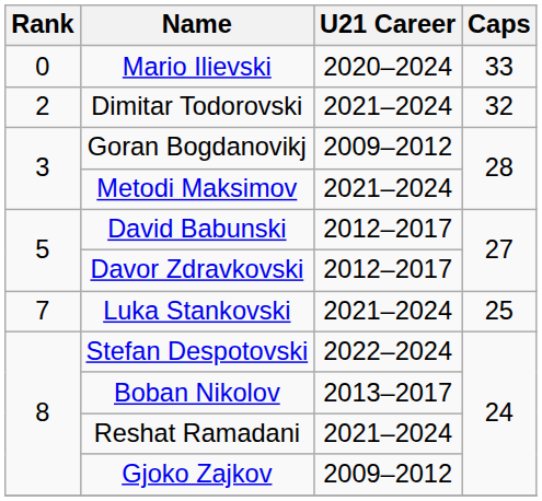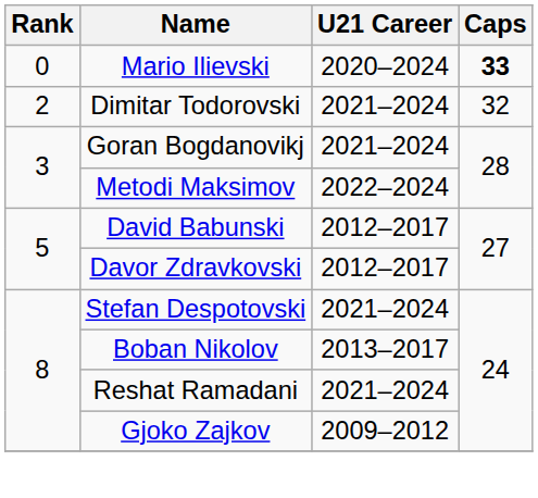 <table class="wikitable sortable" style="text-align: center;">
 <tr>
 <th>Rank</th>
 <th class="unsortable">Name</th>
 <th class="unsortable">U21 Career</th>
 <th>Caps</th>
 </tr>
 <tr>
 <td>0</td>
 <td><a href='#'>Mario Ilievski</a></td>
 <td>2020–2024</td>
-<td>33</td>
+<td><strong>33</strong></td>
 </tr>
 <tr>
 <td>2</td>
 <td>Dimitar Todorovski</td>
 <td>2021–2024</td>
 <td>32</td>
 </tr>
 <tr>
 <td rowspan="2">3</td>
 <td>Goran Bogdanovikj</td>
-<td>2009–2012</td>
+<td>2021–2024</td>
 <td rowspan="2">28</td>
 </tr>
 <tr>
 <td><a href='#'>Metodi Maksimov</a></td>
-<td>2021–2024</td>
+<td>2022–2024</td>
 </tr>
 <tr>
 <td rowspan="2">5</td>
 <td><a href='#'>David Babunski</a></td>
 <td>2012–2017</td>
 <td rowspan="2">27</td>
 </tr>
 <tr>
 <td><a href='#'>Davor Zdravkovski</a></td>
 <td>2012–2017</td>
 </tr>
 <tr>
-<td>7</td>
-<td><a href='#'>Luka Stankovski</a></td>
-<td>2021–2024</td>
-<td>25</td>
-</tr>
-<tr>
 <td rowspan="4">8</td>
 <td><a href='#'>Stefan Despotovski</a></td>
-<td>2022–2024</td>
+<td>2021–2024</td>
 <td rowspan="4">24</td>
 </tr>
 <tr>
 <td><a href='#'>Boban Nikolov</a></td>
 <td>2013–2017</td>
 </tr>
 <tr>
 <td>Reshat Ramadani</td>
 <td>2021–2024</td>
 </tr>
 <tr>
 <td><a href='#'>Gjoko Zajkov</a></td>
 <td>2009–2012</td>
 </tr>
 <tr>
 </tr>
 </table>
